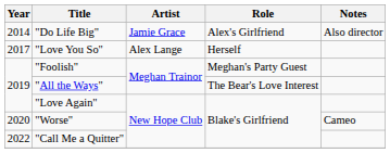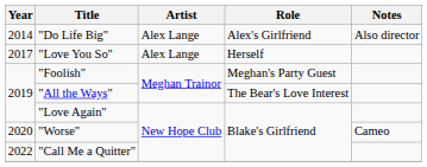 <table class="wikitable sortable">
 <tr>
 <th>Year</th>
 <th>Title</th>
 <th>Artist</th>
 <th>Role</th>
 <th class="unsortable">Notes</th>
 </tr>
 <tr>
 <td>2014</td>
 <td>"Do Life Big"</td>
-<td><a href='#'>Jamie Grace</a></td>
+<td>Alex Lange</td>
 <td>Alex's Girlfriend</td>
 <td>Also director</td>
 </tr>
 <tr>
 <td>2017</td>
 <td>"Love You So"</td>
 <td>Alex Lange</td>
 <td>Herself</td>
 <td></td>
 </tr>
 <tr>
 <td rowspan="3">2019</td>
 <td>"Foolish"</td>
 <td rowspan="2"><a href='#'>Meghan Trainor</a></td>
 <td>Meghan's Party Guest</td>
 <td></td>
 </tr>
 <tr>
 <td>"<a href='#'>All the Ways</a>"</td>
 <td>The Bear's Love Interest</td>
 <td></td>
 </tr>
 <tr>
 <td>"Love Again"</td>
 <td rowspan="3"><a href='#'>New Hope Club</a></td>
 <td rowspan="3">Blake's Girlfriend</td>
 <td></td>
 </tr>
 <tr>
 <td>2020</td>
 <td>"Worse"</td>
 <td>Cameo</td>
 </tr>
 <tr>
 <td>2022</td>
 <td>"Call Me a Quitter"</td>
 <td></td>
 </tr>
 <tr>
 </tr>
 </table>
